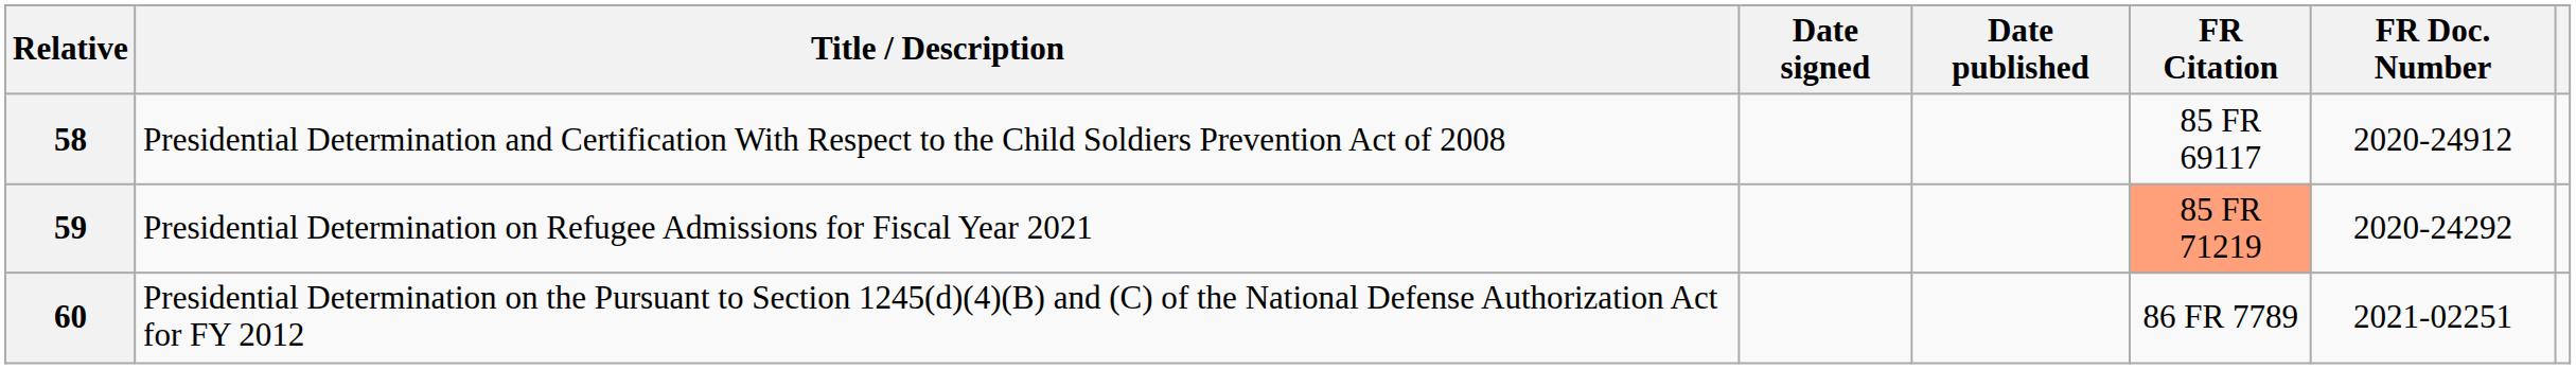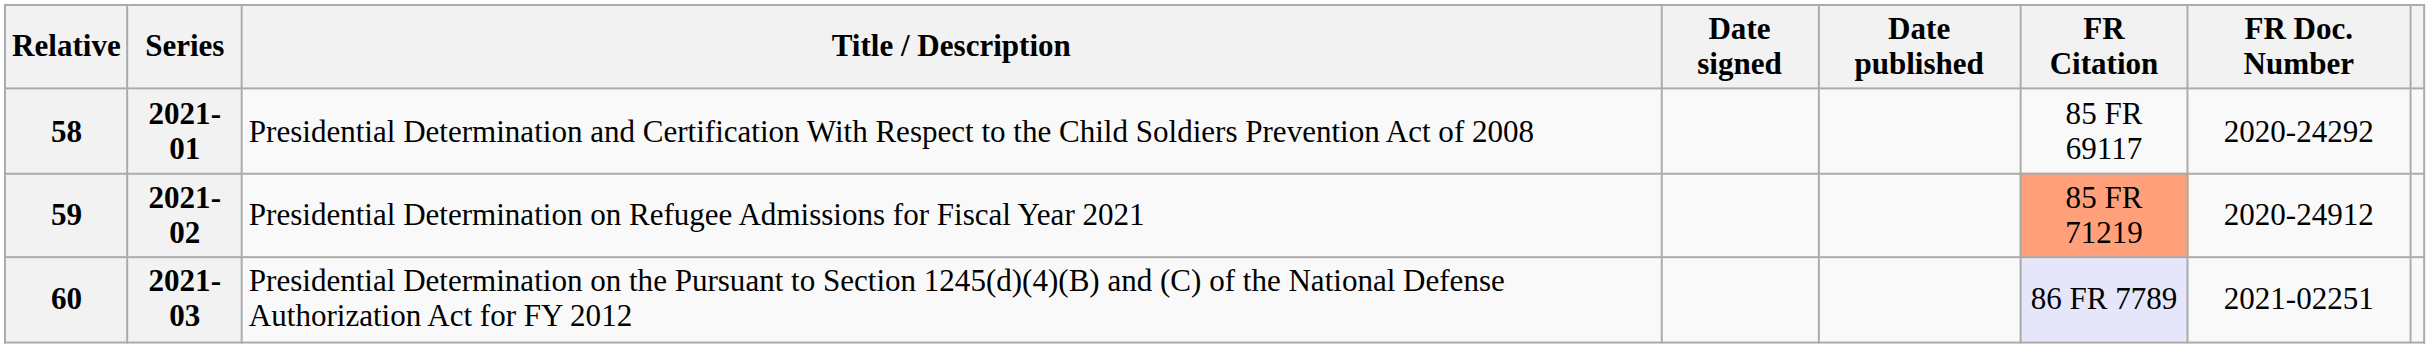 <table class="wikitable sortable">
 <tr>
 <th>Relative </th>
+<th>Series </th>
 <th>Title / Description</th>
 <th>Date signed</th>
 <th>Date published</th>
 <th>FR Citation</th>
 <th>FR Doc. Number</th>
 <th class="unsortable"></th>
 </tr>
 <tr style="text-align:center">
 <th>58</th>
+<th>2021-01</th>
 <td style="text-align:left">Presidential Determination and Certification With Respect to the Child Soldiers Prevention Act of 2008</td>
 <td></td>
 <td></td>
 <td>85 FR 69117</td>
+<td>2020-24292</td>
+<td></td>
+</tr>
+<tr style="text-align:center">
+<th>59</th>
+<th>2021-02</th>
+<td style="text-align:left">Presidential Determination on Refugee Admissions for Fiscal Year 2021</td>
+<td></td>
+<td></td>
+<td style="background: lightsalmon;">85 FR 71219</td>
 <td>2020-24912</td>
 <td></td>
 </tr>
 <tr style="text-align:center">
-<th>59</th>
-<td style="text-align:left">Presidential Determination on Refugee Admissions for Fiscal Year 2021</td>
-<td></td>
-<td></td>
-<td style="background: lightsalmon;">85 FR 71219</td>
-<td>2020-24292</td>
-<td></td>
-</tr>
-<tr style="text-align:center">
 <th>60</th>
+<th>2021-03</th>
 <td style="text-align:left">Presidential Determination on the Pursuant to Section 1245(d)(4)(B) and (C) of the National Defense Authorization Act for FY 2012</td>
 <td></td>
 <td></td>
-<td>86 FR 7789</td>
+<td style="background: lavender;">86 FR 7789</td>
 <td>2021-02251</td>
 <td></td>
 </tr>
 </table>
